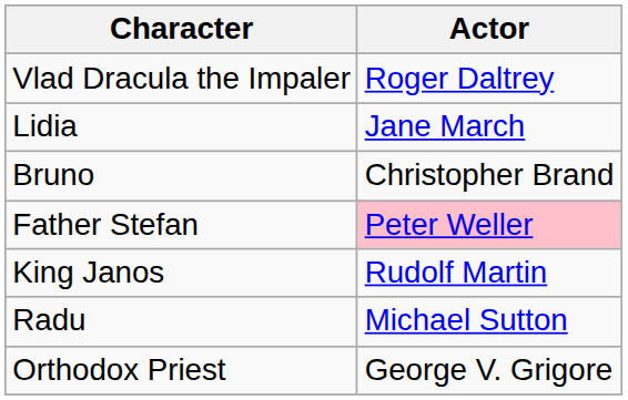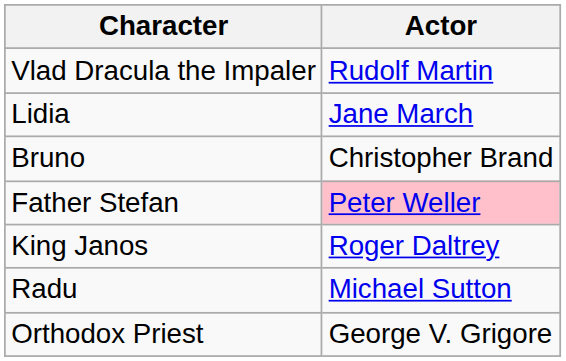 <table class="wikitable">
 <tr>
 <th>Character</th>
 <th>Actor</th>
 </tr>
 <tr>
 <td>Vlad Dracula the Impaler</td>
-<td><a href='#'>Roger Daltrey</a></td>
+<td><a href='#'>Rudolf Martin</a></td>
 </tr>
 <tr>
 <td>Lidia</td>
 <td><a href='#'>Jane March</a></td>
 </tr>
 <tr>
 <td>Bruno</td>
 <td>Christopher Brand</td>
 </tr>
 <tr>
 <td>Father Stefan</td>
 <td style="background: pink;"><a href='#'>Peter Weller</a></td>
 </tr>
 <tr>
 <td>King Janos</td>
-<td><a href='#'>Rudolf Martin</a></td>
+<td><a href='#'>Roger Daltrey</a></td>
 </tr>
 <tr>
 <td>Radu</td>
 <td><a href='#'>Michael Sutton</a></td>
 </tr>
 <tr>
 <td>Orthodox Priest</td>
 <td>George V. Grigore</td>
 </tr>
 </table>
